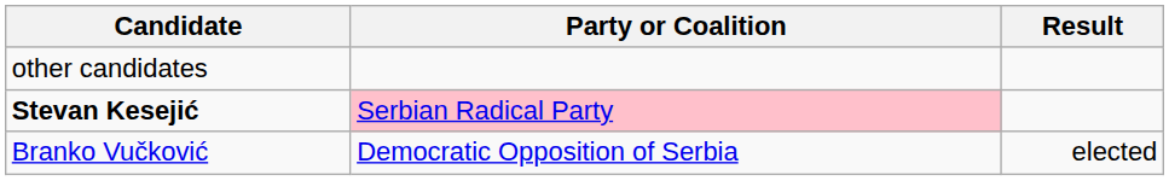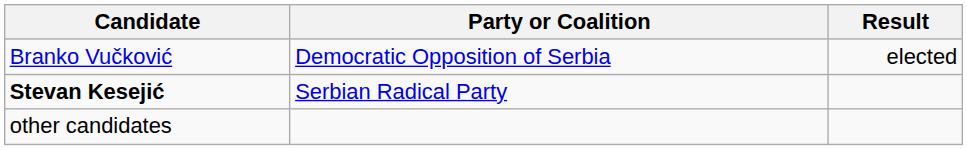 <table style="width:700px;" class="wikitable">
 <tr>
 <th>Candidate</th>
 <th>Party or Coalition</th>
 <th>Result</th>
 </tr>
 <tr>
+<td align="left"><a href='#'>Branko Vučković</a></td>
+<td align="left"><a href='#'>Democratic Opposition of Serbia</a></td>
+<td align="right">elected</td>
+</tr>
+<tr>
+<td align="left"><strong>Stevan Kesejić</strong></td>
+<td align="left"><a href='#'>Serbian Radical Party</a></td>
+<td align="right"></td>
+</tr>
+<tr>
 <td align="left">other candidates</td>
 <td align="left"></td>
 <td align="right"></td>
 </tr>
-<tr>
-<td align="left"><strong>Stevan Kesejić</strong></td>
-<td align="left" style="background: pink;"><a href='#'>Serbian Radical Party</a></td>
-<td align="right"></td>
-</tr>
-<tr>
-<td align="left"><a href='#'>Branko Vučković</a></td>
-<td align="left"><a href='#'>Democratic Opposition of Serbia</a></td>
-<td align="right">elected</td>
-</tr>
 </table>
